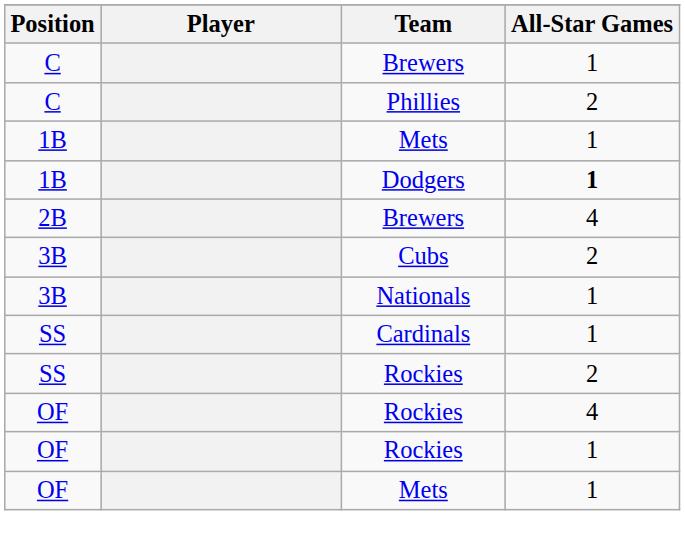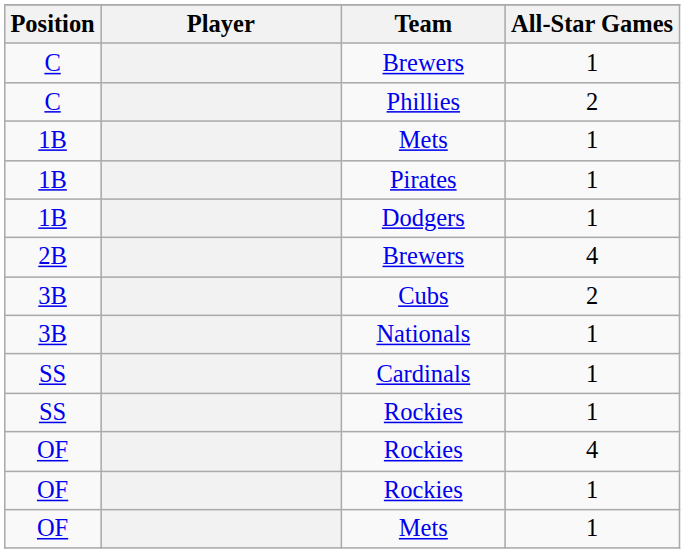 <table class="wikitable sortable plainrowheaders" style="text-align:center;">
 <tr>
 </tr>
 <tr>
 <th scope="col">Position</th>
 <th scope="col" style="width:150px;">Player</th>
 <th scope="col" style="width:100px;">Team</th>
 <th scope="col">All-Star Games</th>
 </tr>
 <tr>
 <td><a href='#'>C</a></td>
 <th scope="row" style="text-align:center"></th>
 <td><a href='#'>Brewers</a></td>
 <td>1</td>
 </tr>
 <tr>
 <td><a href='#'>C</a></td>
 <th scope="row" style="text-align:center"></th>
 <td><a href='#'>Phillies</a></td>
 <td>2</td>
 </tr>
 <tr>
 <td><a href='#'>1B</a></td>
 <th scope="row" style="text-align:center"></th>
 <td><a href='#'>Mets</a></td>
 <td>1</td>
 </tr>
 <tr>
 <td><a href='#'>1B</a></td>
 <th scope="row" style="text-align:center"></th>
+<td><a href='#'>Pirates</a></td>
+<td>1</td>
+</tr>
+<tr>
+<td><a href='#'>1B</a></td>
+<th scope="row" style="text-align:center"></th>
 <td><a href='#'>Dodgers</a></td>
-<td><strong>1</strong></td>
+<td>1</td>
 </tr>
 <tr>
 <td><a href='#'>2B</a></td>
 <th scope="row" style="text-align:center"></th>
 <td><a href='#'>Brewers</a></td>
 <td>4</td>
 </tr>
 <tr>
 <td><a href='#'>3B</a></td>
 <th scope="row" style="text-align:center"></th>
 <td><a href='#'>Cubs</a></td>
 <td>2</td>
 </tr>
 <tr>
 <td><a href='#'>3B</a></td>
 <th scope="row" style="text-align:center"></th>
 <td><a href='#'>Nationals</a></td>
 <td>1</td>
 </tr>
 <tr>
 <td><a href='#'>SS</a></td>
 <th scope="row" style="text-align:center"></th>
 <td><a href='#'>Cardinals</a></td>
 <td>1</td>
 </tr>
 <tr>
 <td><a href='#'>SS</a></td>
 <th scope="row" style="text-align:center"></th>
 <td><a href='#'>Rockies</a></td>
-<td>2</td>
+<td>1</td>
 </tr>
 <tr>
 <td><a href='#'>OF</a></td>
 <th scope="row" style="text-align:center"></th>
 <td><a href='#'>Rockies</a></td>
 <td>4</td>
 </tr>
 <tr>
 <td><a href='#'>OF</a></td>
 <th scope="row" style="text-align:center"></th>
 <td><a href='#'>Rockies</a></td>
 <td>1</td>
 </tr>
 <tr>
 <td><a href='#'>OF</a></td>
 <th scope="row" style="text-align:center"></th>
 <td><a href='#'>Mets</a></td>
 <td>1</td>
 </tr>
 </table>
